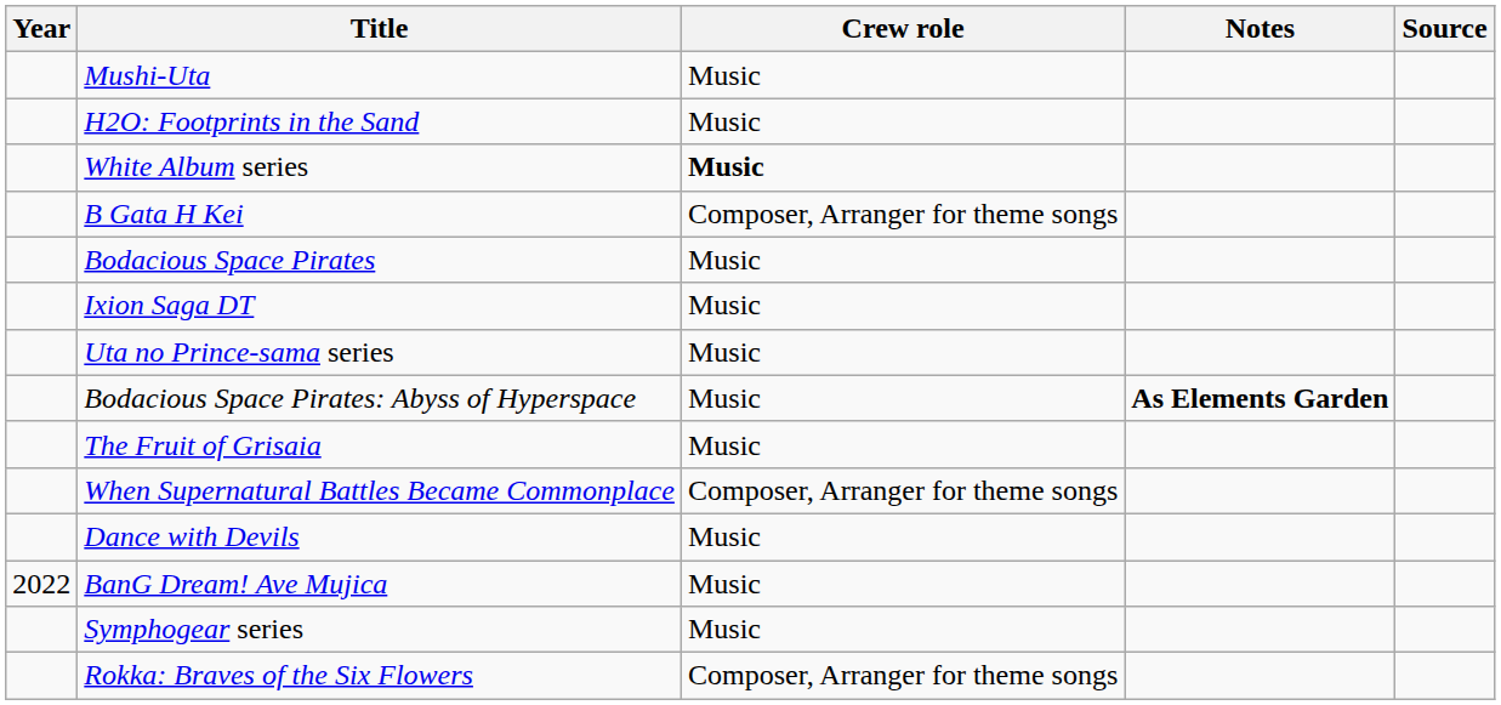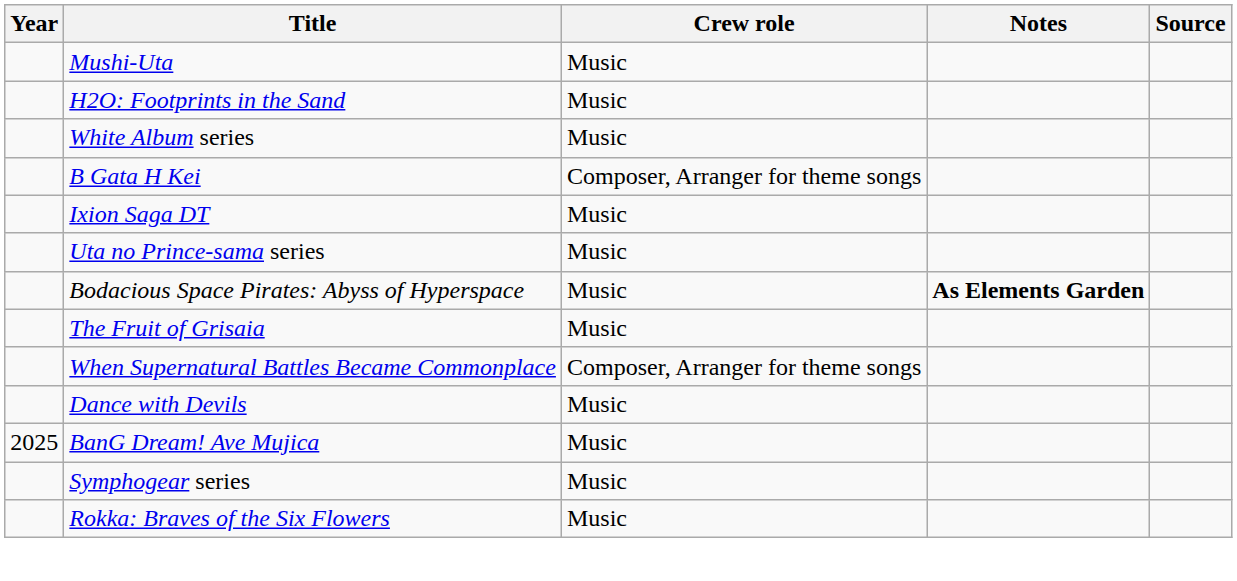 <table class="wikitable sortable plainrowheaders">
 <tr>
 <th>Year</th>
 <th>Title</th>
 <th>Crew role</th>
 <th class="unsortable">Notes</th>
 <th class="unsortable">Source</th>
 </tr>
 <tr>
 <td></td>
 <td><em><a href='#'>Mushi-Uta</a></em></td>
 <td>Music</td>
 <td></td>
 <td></td>
 </tr>
 <tr>
 <td></td>
 <td><em><a href='#'>H2O: Footprints in the Sand</a></em></td>
 <td>Music</td>
 <td></td>
 <td></td>
 </tr>
 <tr>
 <td></td>
 <td><em><a href='#'>White Album</a></em> series</td>
-<td><strong>Music</strong></td>
+<td>Music</td>
 <td></td>
 <td></td>
 </tr>
 <tr>
 <td></td>
 <td><em><a href='#'>B Gata H Kei</a></em></td>
 <td>Composer, Arranger for theme songs</td>
-<td></td>
-<td></td>
-</tr>
-<tr>
-<td></td>
-<td><em><a href='#'>Bodacious Space Pirates</a></em></td>
-<td>Music</td>
 <td></td>
 <td></td>
 </tr>
 <tr>
 <td></td>
 <td><em><a href='#'>Ixion Saga DT</a></em></td>
 <td>Music</td>
 <td></td>
 <td></td>
 </tr>
 <tr>
 <td></td>
 <td><em><a href='#'>Uta no Prince-sama</a></em> series</td>
 <td>Music</td>
 <td></td>
 <td></td>
 </tr>
 <tr>
 <td></td>
 <td><em>Bodacious Space Pirates: Abyss of Hyperspace</em></td>
 <td>Music</td>
 <td><strong>As Elements Garden</strong></td>
 <td></td>
 </tr>
 <tr>
 <td></td>
 <td><em><a href='#'>The Fruit of Grisaia</a></em></td>
 <td>Music</td>
 <td></td>
 <td></td>
 </tr>
 <tr>
 <td></td>
 <td><em><a href='#'>When Supernatural Battles Became Commonplace</a></em></td>
 <td>Composer, Arranger for theme songs</td>
 <td></td>
 <td></td>
 </tr>
 <tr>
 <td></td>
 <td><em><a href='#'>Dance with Devils</a></em></td>
 <td>Music</td>
 <td></td>
 <td></td>
 </tr>
 <tr>
-<td>2022</td>
+<td>2025</td>
 <td><em><a href='#'>BanG Dream! Ave Mujica</a></em></td>
 <td>Music</td>
 <td></td>
 <td></td>
 </tr>
 <tr>
 <td></td>
 <td><em><a href='#'>Symphogear</a></em> series</td>
 <td>Music</td>
 <td></td>
 <td></td>
 </tr>
 <tr>
 <td></td>
 <td><em><a href='#'>Rokka: Braves of the Six Flowers</a></em></td>
-<td>Composer, Arranger for theme songs</td>
+<td>Music</td>
 <td></td>
 <td></td>
 </tr>
 </table>
